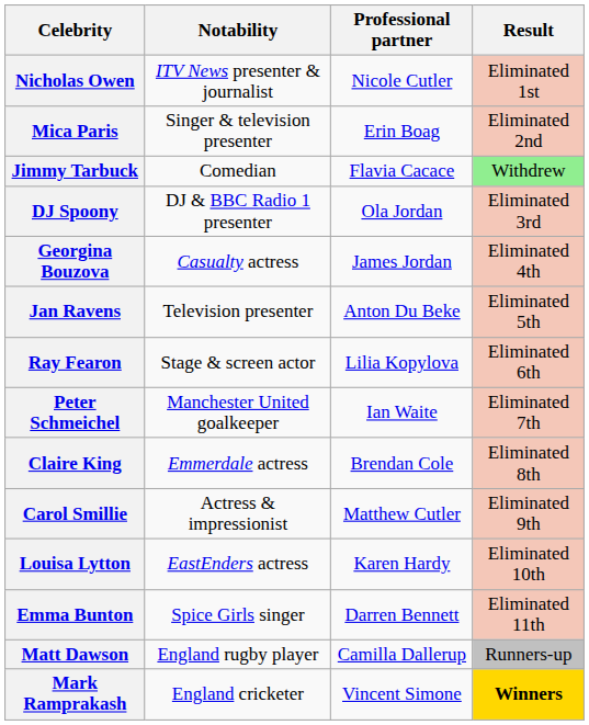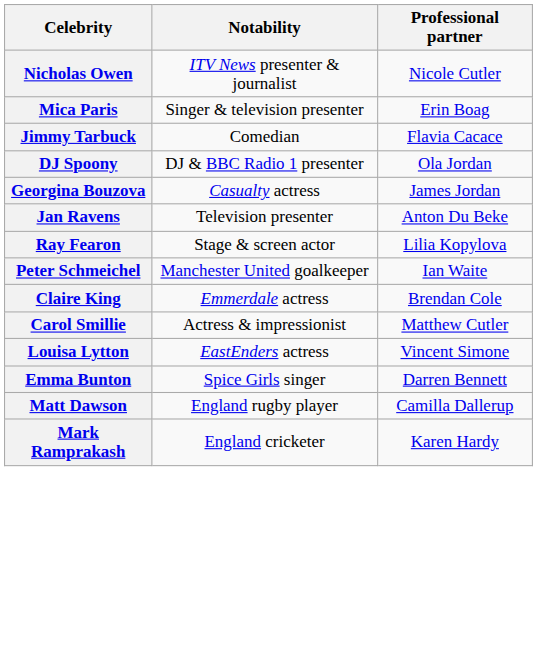 <table class="wikitable sortable" style="text-align:center; width:80%">
 <tr>
 <th scope="col">Celebrity</th>
 <th scope="col" class="unsortable">Notability</th>
 <th scope="col">Professional partner</th>
-<th scope="col">Result</th>
 </tr>
 <tr>
 <th scope="row"><a href='#'>Nicholas Owen</a></th>
 <td><em><a href='#'>ITV News</a></em> presenter & journalist</td>
 <td><a href='#'>Nicole Cutler</a></td>
-<td bgcolor="f4c7b8">Eliminated 1st</td>
 </tr>
 <tr>
 <th scope="row"><a href='#'>Mica Paris</a></th>
 <td>Singer & television presenter</td>
 <td><a href='#'>Erin Boag</a></td>
-<td bgcolor="f4c7b8">Eliminated 2nd</td>
 </tr>
 <tr>
 <th scope="row"><a href='#'>Jimmy Tarbuck</a></th>
 <td>Comedian</td>
 <td><a href='#'>Flavia Cacace</a></td>
-<td bgcolor="lightgreen">Withdrew</td>
 </tr>
 <tr>
 <th scope="row"><a href='#'>DJ Spoony</a></th>
 <td>DJ & <a href='#'>BBC Radio 1</a> presenter</td>
 <td><a href='#'>Ola Jordan</a></td>
-<td bgcolor="f4c7b8">Eliminated 3rd</td>
 </tr>
 <tr>
 <th scope="row"><a href='#'>Georgina Bouzova</a></th>
 <td><em><a href='#'>Casualty</a></em> actress</td>
 <td><a href='#'>James Jordan</a></td>
-<td bgcolor="f4c7b8">Eliminated 4th</td>
 </tr>
 <tr>
 <th scope="row"><a href='#'>Jan Ravens</a></th>
 <td>Television presenter</td>
 <td><a href='#'>Anton Du Beke</a></td>
-<td bgcolor="f4c7b8">Eliminated 5th</td>
 </tr>
 <tr>
 <th scope="row"><a href='#'>Ray Fearon</a></th>
 <td>Stage & screen actor</td>
 <td><a href='#'>Lilia Kopylova</a></td>
-<td bgcolor="f4c7b8">Eliminated 6th</td>
 </tr>
 <tr>
 <th scope="row"><a href='#'>Peter Schmeichel</a></th>
 <td><a href='#'>Manchester United</a> goalkeeper</td>
 <td><a href='#'>Ian Waite</a></td>
-<td bgcolor="f4c7b8">Eliminated 7th</td>
 </tr>
 <tr>
 <th scope="row"><a href='#'>Claire King</a></th>
 <td><em><a href='#'>Emmerdale</a></em> actress</td>
 <td><a href='#'>Brendan Cole</a></td>
-<td bgcolor="f4c7b8">Eliminated 8th</td>
 </tr>
 <tr>
 <th scope="row"><a href='#'>Carol Smillie</a></th>
 <td>Actress & impressionist</td>
 <td><a href='#'>Matthew Cutler</a></td>
-<td bgcolor="f4c7b8">Eliminated 9th</td>
 </tr>
 <tr>
 <th scope="row"><a href='#'>Louisa Lytton</a></th>
 <td><em><a href='#'>EastEnders</a></em> actress</td>
-<td><a href='#'>Karen Hardy</a></td>
-<td bgcolor="f4c7b8">Eliminated 10th</td>
+<td><a href='#'>Vincent Simone</a></td>
 </tr>
 <tr>
 <th scope="row"><a href='#'>Emma Bunton</a></th>
 <td><a href='#'>Spice Girls</a> singer</td>
 <td><a href='#'>Darren Bennett</a></td>
-<td bgcolor="f4c7b8">Eliminated 11th</td>
 </tr>
 <tr>
 <th scope="row"><a href='#'>Matt Dawson</a></th>
 <td><a href='#'>England</a> rugby player</td>
 <td><a href='#'>Camilla Dallerup</a></td>
-<td bgcolor="silver">Runners-up</td>
 </tr>
 <tr>
 <th scope="row"><a href='#'>Mark Ramprakash</a></th>
 <td><a href='#'>England</a> cricketer</td>
-<td><a href='#'>Vincent Simone</a></td>
-<td bgcolor="gold"><strong>Winners</strong></td>
+<td><a href='#'>Karen Hardy</a></td>
 </tr>
 </table>
